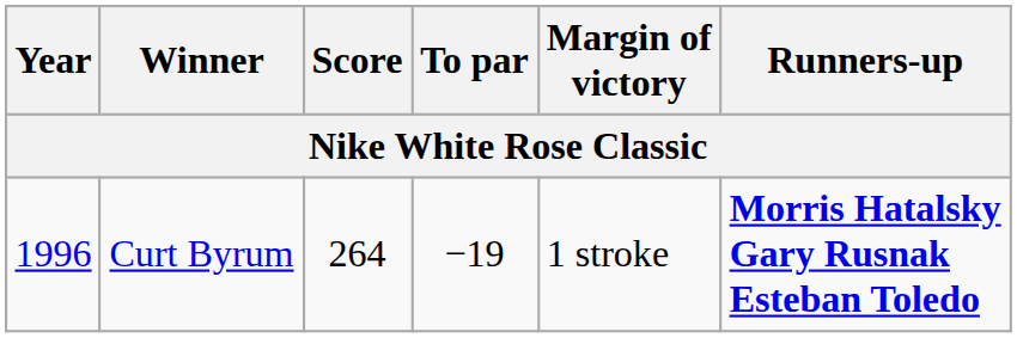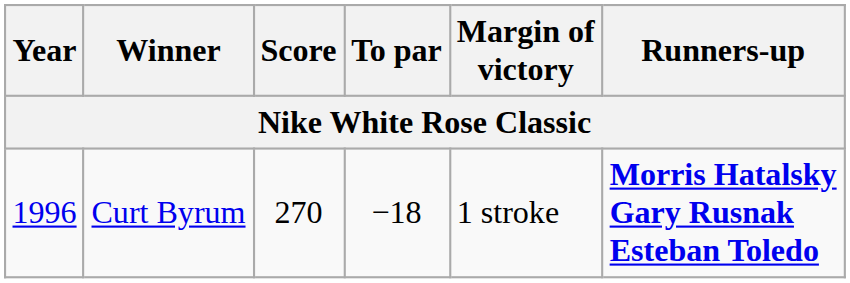 <table class="wikitable" style="font-size:95%">
 <tr>
 <th>Year</th>
 <th>Winner</th>
 <th>Score</th>
 <th>To par</th>
 <th>Margin of<br>victory</th>
 <th>Runners-up</th>
 </tr>
 <tr>
 <th colspan=6>Nike White Rose Classic</th>
 </tr>
 <tr>
 <td><a href='#'>1996</a></td>
 <td> <a href='#'>Curt Byrum</a></td>
-<td align=center>264</td>
-<td align=center>−19</td>
+<td align=center>270</td>
+<td align=center>−18</td>
 <td>1 stroke</td>
 <td><strong> <a href='#'>Morris Hatalsky</a><br> <a href='#'>Gary Rusnak</a><br> <a href='#'>Esteban Toledo</a></strong></td>
 </tr>
 </table>
